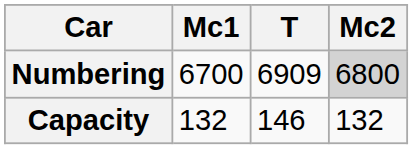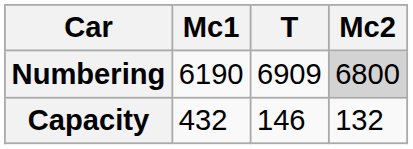 <table class="wikitable">
 <tr>
 <th>Car</th>
 <th>Mc1</th>
 <th>T</th>
 <th>Mc2</th>
 </tr>
 <tr>
 <th>Numbering</th>
-<td>6700</td>
+<td>6190</td>
 <td>6909</td>
 <td style="background: lightgrey;">6800</td>
 </tr>
 <tr>
 <th>Capacity</th>
-<td>132</td>
+<td>432</td>
 <td>146</td>
 <td>132</td>
 </tr>
 </table>
